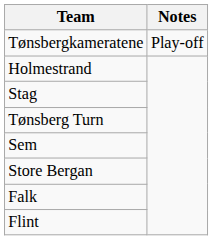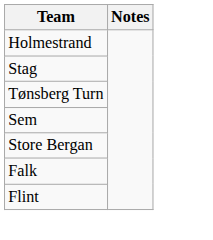 <table class="wikitable">
 <tr>
 <th>Team</th>
 <th>Notes</th>
-</tr>
-<tr>
-<td>Tønsbergkameratene</td>
-<td>Play-off</td>
 </tr>
 <tr>
 <td>Holmestrand</td>
 </tr>
 <tr>
 <td>Stag</td>
 </tr>
 <tr>
 <td>Tønsberg Turn</td>
 </tr>
 <tr>
 <td>Sem</td>
 </tr>
 <tr>
 <td>Store Bergan</td>
 </tr>
 <tr>
 <td>Falk</td>
 </tr>
 <tr>
 <td>Flint</td>
 </tr>
 </table>
